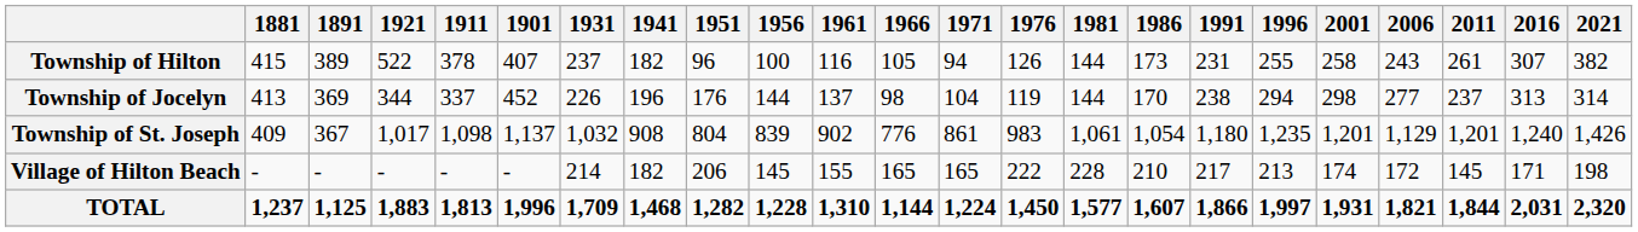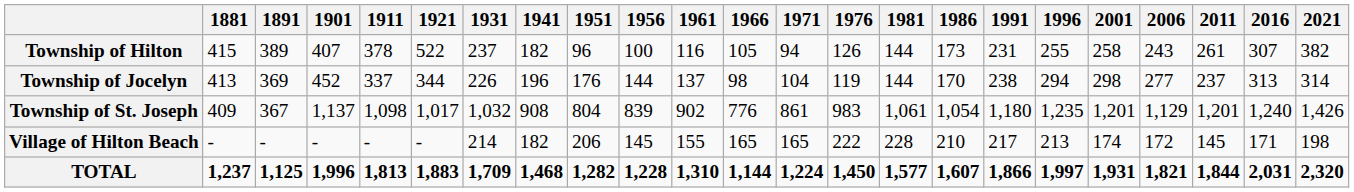 <table border="1" class="wikitable">
 <tr>
 <th> </th>
 <th>1881</th>
 <th>1891</th>
+<th>1901</th>
+<th>1911</th>
 <th>1921</th>
-<th>1911</th>
-<th>1901</th>
 <th>1931</th>
 <th>1941</th>
 <th>1951</th>
 <th>1956</th>
 <th>1961</th>
 <th>1966</th>
 <th>1971</th>
 <th>1976</th>
 <th>1981</th>
 <th>1986</th>
 <th>1991</th>
 <th>1996</th>
 <th>2001</th>
 <th>2006</th>
 <th>2011</th>
 <th>2016</th>
 <th>2021</th>
 </tr>
 <tr>
 <th>Township of Hilton</th>
 <td>415</td>
 <td>389</td>
+<td>407</td>
+<td>378</td>
 <td>522</td>
-<td>378</td>
-<td>407</td>
 <td>237</td>
 <td>182</td>
 <td>96</td>
 <td>100</td>
 <td>116</td>
 <td>105</td>
 <td>94</td>
 <td>126</td>
 <td>144</td>
 <td>173</td>
 <td>231</td>
 <td>255</td>
 <td>258</td>
 <td>243</td>
 <td>261</td>
 <td>307</td>
 <td>382</td>
 </tr>
 <tr>
 <th>Township of Jocelyn</th>
 <td>413</td>
 <td>369</td>
+<td>452</td>
+<td>337</td>
 <td>344</td>
-<td>337</td>
-<td>452</td>
 <td>226</td>
 <td>196</td>
 <td>176</td>
 <td>144</td>
 <td>137</td>
 <td>98</td>
 <td>104</td>
 <td>119</td>
 <td>144</td>
 <td>170</td>
 <td>238</td>
 <td>294</td>
 <td>298</td>
 <td>277</td>
 <td>237</td>
 <td>313</td>
 <td>314</td>
 </tr>
 <tr>
 <th>Township of St. Joseph</th>
 <td>409</td>
 <td>367</td>
+<td>1,137</td>
+<td>1,098</td>
 <td>1,017</td>
-<td>1,098</td>
-<td>1,137</td>
 <td>1,032</td>
 <td>908</td>
 <td>804</td>
 <td>839</td>
 <td>902</td>
 <td>776</td>
 <td>861</td>
 <td>983</td>
 <td>1,061</td>
 <td>1,054</td>
 <td>1,180</td>
 <td>1,235</td>
 <td>1,201</td>
 <td>1,129</td>
 <td>1,201</td>
 <td>1,240</td>
 <td>1,426</td>
 </tr>
 <tr>
 <th>Village of Hilton Beach</th>
 <td>-</td>
 <td>-</td>
 <td>-</td>
 <td>-</td>
 <td>-</td>
 <td>214</td>
 <td>182</td>
 <td>206</td>
 <td>145</td>
 <td>155</td>
 <td>165</td>
 <td>165</td>
 <td>222</td>
 <td>228</td>
 <td>210</td>
 <td>217</td>
 <td>213</td>
 <td>174</td>
 <td>172</td>
 <td>145</td>
 <td>171</td>
 <td>198</td>
 </tr>
 <tr>
 <th><strong>TOTAL</strong></th>
 <td><strong>1,237</strong></td>
 <td><strong>1,125</strong></td>
+<td><strong>1,996</strong></td>
+<td><strong>1,813</strong></td>
 <td><strong>1,883</strong></td>
-<td><strong>1,813</strong></td>
-<td><strong>1,996</strong></td>
 <td><strong>1,709</strong></td>
 <td><strong>1,468</strong></td>
 <td><strong>1,282</strong></td>
 <td><strong>1,228</strong></td>
 <td><strong>1,310</strong></td>
 <td><strong>1,144</strong></td>
 <td><strong>1,224</strong></td>
 <td><strong>1,450</strong></td>
 <td><strong>1,577</strong></td>
 <td><strong>1,607</strong></td>
 <td><strong>1,866</strong></td>
 <td><strong>1,997</strong></td>
 <td><strong>1,931</strong></td>
 <td><strong>1,821</strong></td>
 <td><strong>1,844</strong></td>
 <td><strong>2,031</strong></td>
 <td><strong>2,320</strong></td>
 </tr>
 </table>
